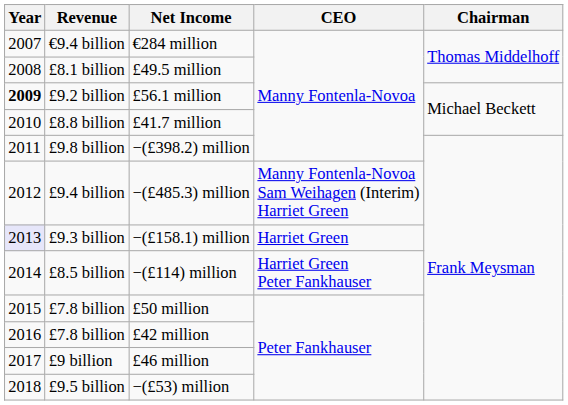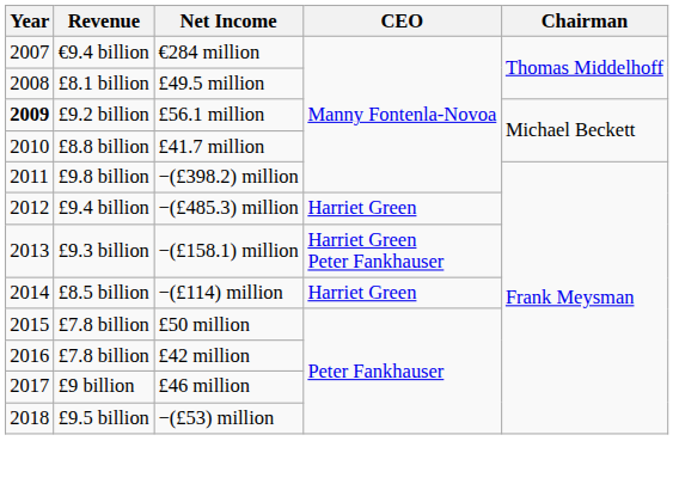 <table class="wikitable">
 <tr>
 <th>Year</th>
 <th>Revenue</th>
 <th>Net Income</th>
 <th>CEO</th>
 <th>Chairman</th>
 </tr>
 <tr>
 <td>2007</td>
 <td>€9.4 billion</td>
 <td>€284 million</td>
 <td rowspan="5"><a href='#'>Manny Fontenla-Novoa</a></td>
 <td rowspan="2"><a href='#'>Thomas Middelhoff</a></td>
 </tr>
 <tr>
 <td>2008</td>
 <td>£8.1 billion</td>
 <td> £49.5 million</td>
 </tr>
 <tr>
 <td><strong>2009</strong></td>
 <td> £9.2 billion</td>
 <td> £56.1 million</td>
 <td rowspan="2">Michael Beckett</td>
 </tr>
 <tr>
 <td>2010</td>
 <td> £8.8 billion</td>
 <td> £41.7 million</td>
 </tr>
 <tr>
 <td>2011</td>
 <td> £9.8 billion</td>
 <td> −(£398.2) million</td>
 <td rowspan="8"><a href='#'>Frank Meysman</a></td>
 </tr>
 <tr>
 <td>2012</td>
 <td> £9.4 billion</td>
 <td> −(£485.3) million</td>
-<td><a href='#'>Manny Fontenla-Novoa</a><br><a href='#'>Sam Weihagen</a> (Interim)<br><a href='#'>Harriet Green</a></td>
+<td><a href='#'>Harriet Green</a></td>
 </tr>
 <tr>
-<td style="background: lavender;">2013</td>
+<td>2013</td>
 <td> £9.3 billion</td>
 <td> −(£158.1) million</td>
-<td><a href='#'>Harriet Green</a></td>
+<td><a href='#'>Harriet Green</a><br><a href='#'>Peter Fankhauser</a></td>
 </tr>
 <tr>
 <td>2014</td>
 <td> £8.5 billion</td>
 <td> −(£114) million</td>
-<td><a href='#'>Harriet Green</a><br><a href='#'>Peter Fankhauser</a></td>
+<td><a href='#'>Harriet Green</a></td>
 </tr>
 <tr>
 <td>2015</td>
 <td> £7.8 billion</td>
 <td> £50 million</td>
 <td rowspan="4"><a href='#'>Peter Fankhauser</a></td>
 </tr>
 <tr>
 <td>2016</td>
 <td>£7.8 billion</td>
 <td> £42 million</td>
 </tr>
 <tr>
 <td>2017</td>
 <td> £9 billion</td>
 <td> £46 million</td>
 </tr>
 <tr>
 <td>2018</td>
 <td> £9.5 billion</td>
 <td> −(£53) million</td>
 </tr>
 </table>
